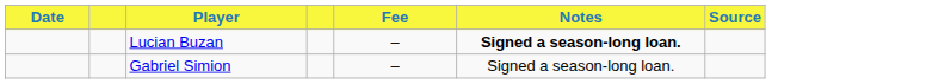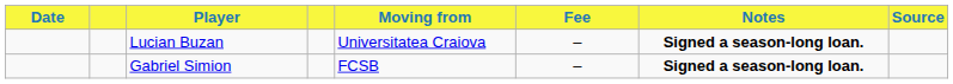 <table class="wikitable sortable">
 <tr>
 <th style="width:80px; background:#f8f73e; color: #2377b7;">Date</th>
 <th style="width:30px; background:#f8f73e; color: #2377b7;"></th>
 <th style="width:180px; background:#f8f73e; color: #2377b7;">Player</th>
 <th style="width:20px; background:#f8f73e; color: #2377b7;"></th>
+<th style="width:180px; background:#f8f73e; color: #2377b7;">Moving from</th>
 <th style="width:120px; background:#f8f73e; color: #2377b7;" class="unsortable">Fee</th>
 <th style="width:250px; background:#f8f73e; color: #2377b7;" class="unsortable">Notes</th>
 <th style="width:20px; background:#f8f73e; color: #2377b7;">Source</th>
 </tr>
 <tr>
 <td></td>
 <td align=center></td>
 <td> <a href='#'>Lucian Buzan</a></td>
 <td align=center></td>
+<td> <a href='#'>Universitatea Craiova</a></td>
 <td align=center>–</td>
 <td align=center><strong>Signed a season-long loan.</strong></td>
 <td></td>
 </tr>
 <tr>
 <td></td>
 <td align=center></td>
 <td> <a href='#'>Gabriel Simion</a></td>
 <td align=center></td>
+<td> <a href='#'>FCSB</a></td>
 <td align=center>–</td>
-<td align=center>Signed a season-long loan.</td>
+<td align=center><strong>Signed a season-long loan.</strong></td>
 <td></td>
 </tr>
 </table>
